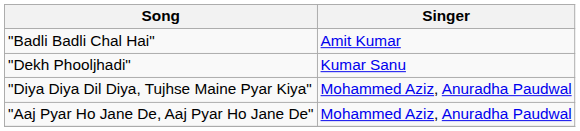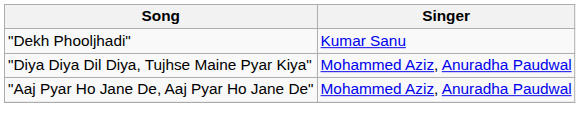 <table class="wikitable">
 <tr>
 <th>Song</th>
 <th>Singer</th>
-</tr>
-<tr>
-<td>"Badli Badli Chal Hai"</td>
-<td><a href='#'>Amit Kumar</a></td>
 </tr>
 <tr>
 <td>"Dekh Phooljhadi"</td>
 <td><a href='#'>Kumar Sanu</a></td>
 </tr>
 <tr>
 <td>"Diya Diya Dil Diya, Tujhse Maine Pyar Kiya"</td>
 <td><a href='#'>Mohammed Aziz</a>, <a href='#'>Anuradha Paudwal</a></td>
 </tr>
 <tr>
 <td>"Aaj Pyar Ho Jane De, Aaj Pyar Ho Jane De"</td>
 <td><a href='#'>Mohammed Aziz</a>, <a href='#'>Anuradha Paudwal</a></td>
 </tr>
 <tr>
 </tr>
 </table>
